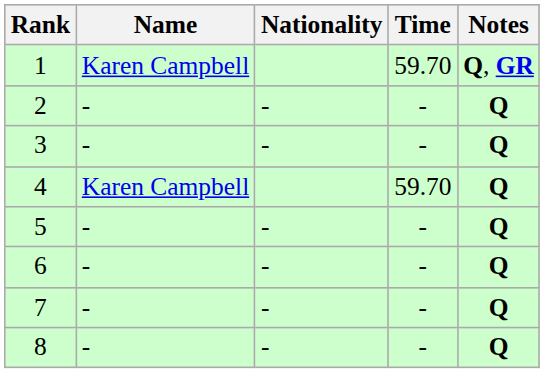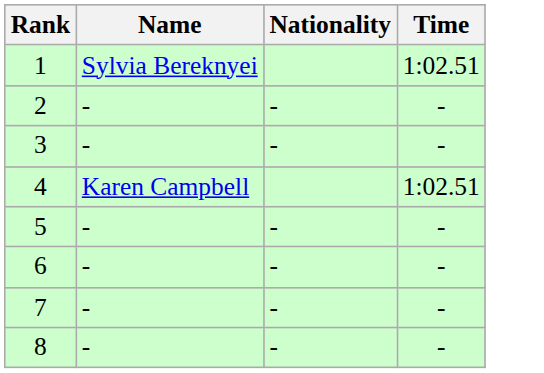 <table class="wikitable sortable" style="text-align:center">
 <tr>
 <th>Rank</th>
 <th>Name</th>
 <th>Nationality</th>
 <th>Time</th>
-<th>Notes</th>
 </tr>
 <tr bgcolor=ccffcc>
 <td>1</td>
-<td align=left><a href='#'>Karen Campbell</a></td>
+<td align=left><a href='#'>Sylvia Bereknyei</a></td>
 <td align=left></td>
-<td>59.70</td>
-<td><strong>Q</strong>, <strong><a href='#'>GR</a></strong></td>
+<td>1:02.51</td>
 </tr>
 <tr bgcolor=ccffcc>
 <td>2</td>
 <td align=left>-</td>
 <td align=left>-</td>
 <td>-</td>
-<td><strong>Q</strong></td>
 </tr>
 <tr bgcolor=ccffcc>
 <td>3</td>
 <td align=left>-</td>
 <td align=left>-</td>
 <td>-</td>
-<td><strong>Q</strong></td>
 </tr>
 <tr bgcolor=ccffcc>
 <td>4</td>
 <td align=left><a href='#'>Karen Campbell</a></td>
 <td align=left></td>
-<td>59.70</td>
-<td><strong>Q</strong></td>
+<td>1:02.51</td>
 </tr>
 <tr bgcolor=ccffcc>
 <td>5</td>
 <td align=left>-</td>
 <td align=left>-</td>
 <td>-</td>
-<td><strong>Q</strong></td>
 </tr>
 <tr bgcolor=ccffcc>
 <td>6</td>
 <td align=left>-</td>
 <td align=left>-</td>
 <td>-</td>
-<td><strong>Q</strong></td>
 </tr>
 <tr bgcolor=ccffcc>
 <td>7</td>
 <td align=left>-</td>
 <td align=left>-</td>
 <td>-</td>
-<td><strong>Q</strong></td>
 </tr>
 <tr bgcolor=ccffcc>
 <td>8</td>
 <td align=left>-</td>
 <td align=left>-</td>
 <td>-</td>
-<td><strong>Q</strong></td>
 </tr>
 </table>
